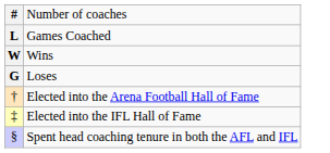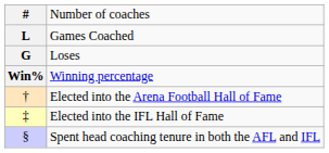 <table class="wikitable">
 <tr>
 <th>#</th>
 <td>Number of coaches</td>
 </tr>
 <tr>
 <th>L</th>
 <td>Games Coached</td>
 </tr>
 <tr>
-<th>W</th>
-<td>Wins</td>
+<th>G</th>
+<td>Loses</td>
 </tr>
 <tr>
-<th>G</th>
-<td>Loses</td>
+<th>Win%</th>
+<td><a href='#'>Winning percentage</a></td>
 </tr>
 <tr>
 <td style="background-color:#FFE6BD; text-align:center">†</td>
 <td>Elected into the <a href='#'>Arena Football Hall of Fame</a></td>
 </tr>
 <tr>
 <td style="background-color:#ffb; text-align:center">‡</td>
 <td>Elected into the IFL Hall of Fame</td>
 </tr>
 <tr>
 <td style="background-color:#CCCCFF; text-align:center">§</td>
 <td>Spent head coaching tenure in both the <a href='#'>AFL</a> and <a href='#'>IFL</a></td>
 </tr>
 </table>
